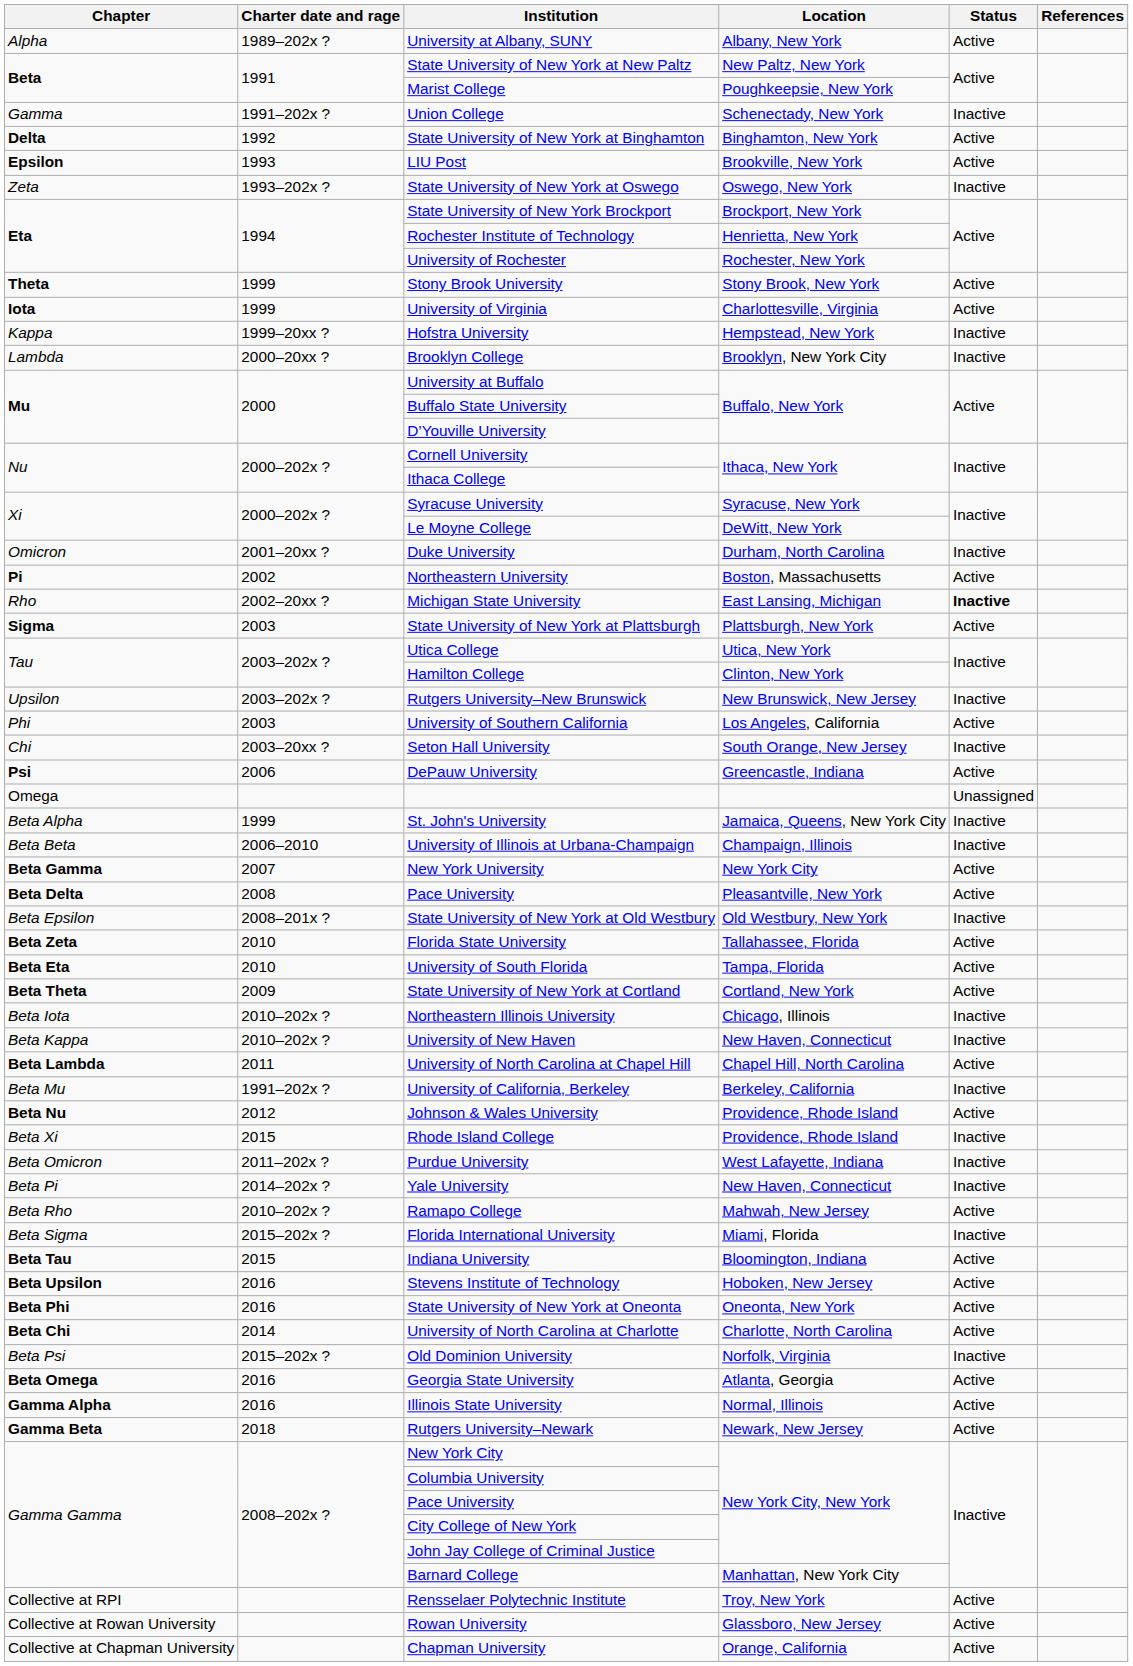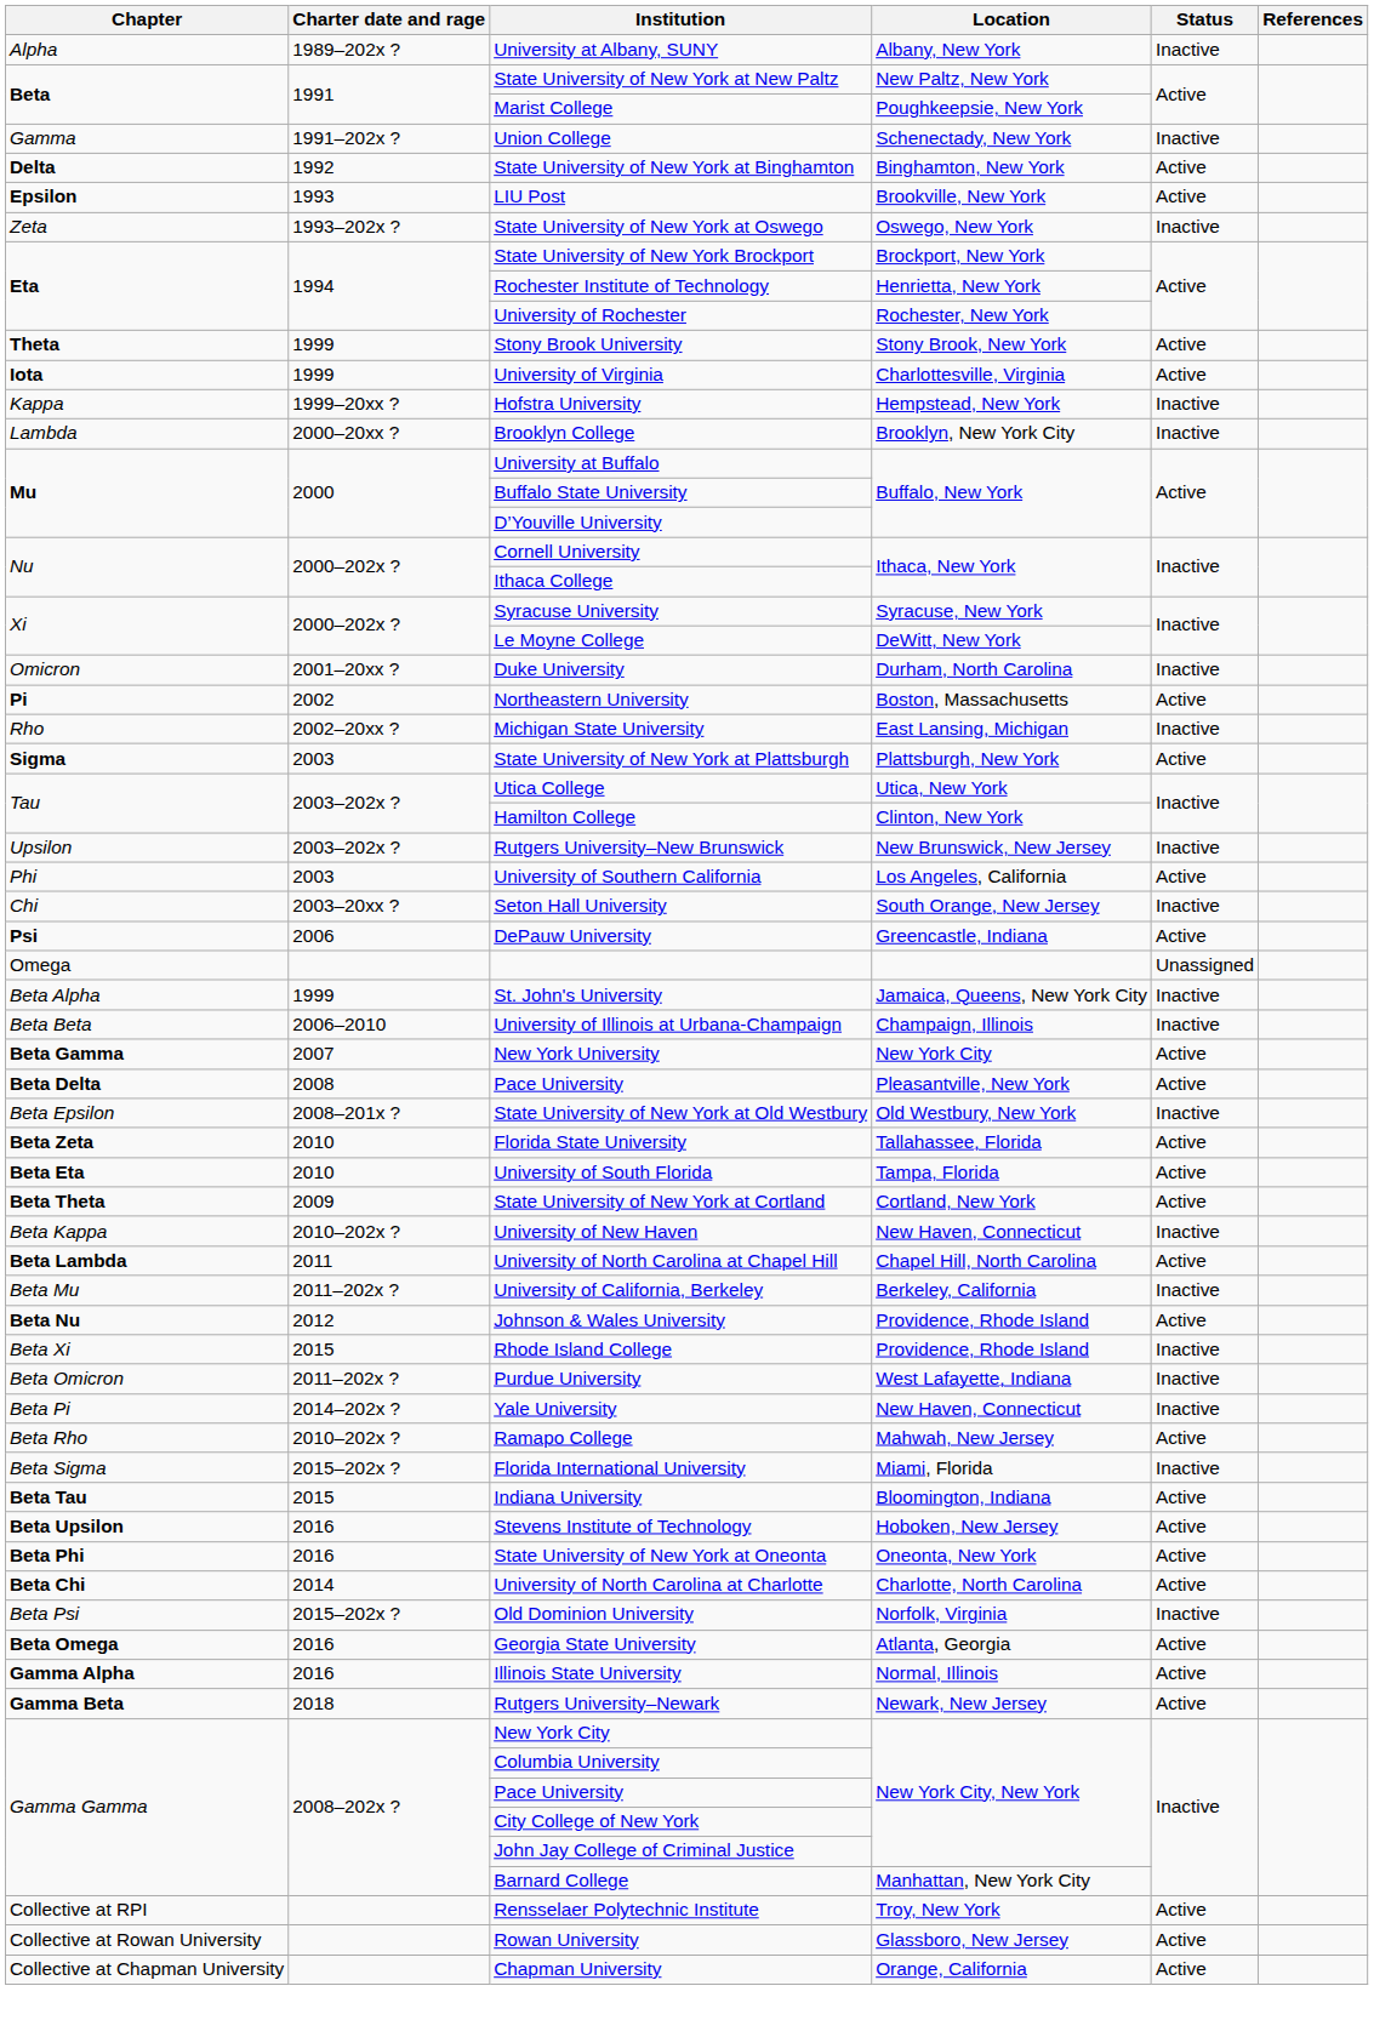 <table class="wikitable sortable">
 <tr>
 <th>Chapter</th>
 <th>Charter date and rage</th>
 <th>Institution</th>
 <th>Location</th>
 <th>Status</th>
 <th>References</th>
 </tr>
 <tr>
 <td><em>Alpha</em></td>
 <td>1989–202x ?</td>
 <td><a href='#'>University at Albany, SUNY</a></td>
 <td><a href='#'>Albany, New York</a></td>
-<td>Active</td>
+<td>Inactive</td>
 <td></td>
 </tr>
 <tr>
 <td rowspan="2"><strong>Beta</strong></td>
 <td rowspan="2">1991</td>
 <td><a href='#'>State University of New York at New Paltz</a></td>
 <td><a href='#'>New Paltz, New York</a></td>
 <td rowspan="2">Active</td>
 <td rowspan="2"></td>
 </tr>
 <tr>
 <td><a href='#'>Marist College</a></td>
 <td><a href='#'>Poughkeepsie, New York</a></td>
 </tr>
 <tr>
 <td><em>Gamma</em></td>
 <td>1991–202x ?</td>
 <td><a href='#'>Union College</a></td>
 <td><a href='#'>Schenectady, New York</a></td>
 <td>Inactive</td>
 <td></td>
 </tr>
 <tr>
 <td><strong>Delta</strong></td>
 <td>1992</td>
 <td><a href='#'>State University of New York at Binghamton</a></td>
 <td><a href='#'>Binghamton, New York</a></td>
 <td>Active</td>
 <td></td>
 </tr>
 <tr>
 <td><strong>Epsilon</strong></td>
 <td>1993</td>
 <td><a href='#'>LIU Post</a></td>
 <td><a href='#'>Brookville, New York</a></td>
 <td>Active</td>
 <td></td>
 </tr>
 <tr>
 <td><em>Zeta</em></td>
 <td>1993–202x ?</td>
 <td><a href='#'>State University of New York at Oswego</a></td>
 <td><a href='#'>Oswego, New York</a></td>
 <td>Inactive</td>
 <td></td>
 </tr>
 <tr>
 <td rowspan="3"><strong>Eta</strong></td>
 <td rowspan="3">1994</td>
 <td><a href='#'>State University of New York Brockport</a></td>
 <td><a href='#'>Brockport, New York</a></td>
 <td rowspan="3">Active</td>
 <td rowspan="3"></td>
 </tr>
 <tr>
 <td><a href='#'>Rochester Institute of Technology</a></td>
 <td><a href='#'>Henrietta, New York</a></td>
 </tr>
 <tr>
 <td><a href='#'>University of Rochester</a></td>
 <td><a href='#'>Rochester, New York</a></td>
 </tr>
 <tr>
 <td><strong>Theta</strong></td>
 <td>1999</td>
 <td><a href='#'>Stony Brook University</a></td>
 <td><a href='#'>Stony Brook, New York</a></td>
 <td>Active</td>
 <td></td>
 </tr>
 <tr>
 <td><strong>Iota</strong></td>
 <td>1999</td>
 <td><a href='#'>University of Virginia</a></td>
 <td><a href='#'>Charlottesville, Virginia</a></td>
 <td>Active</td>
 <td></td>
 </tr>
 <tr>
 <td><em>Kappa</em></td>
 <td>1999–20xx ?</td>
 <td><a href='#'>Hofstra University</a></td>
 <td><a href='#'>Hempstead, New York</a></td>
 <td>Inactive</td>
 <td></td>
 </tr>
 <tr>
 <td><em>Lambda</em></td>
 <td>2000–20xx ?</td>
 <td><a href='#'>Brooklyn College</a></td>
 <td><a href='#'>Brooklyn</a>, New York City</td>
 <td>Inactive</td>
 <td></td>
 </tr>
 <tr>
 <td rowspan="3"><strong>Mu</strong></td>
 <td rowspan="3">2000</td>
 <td><a href='#'>University at Buffalo</a></td>
 <td rowspan="3"><a href='#'>Buffalo, New York</a></td>
 <td rowspan="3">Active</td>
 <td rowspan="3"></td>
 </tr>
 <tr>
 <td><a href='#'>Buffalo State University</a></td>
 </tr>
 <tr>
 <td><a href='#'>D’Youville University</a></td>
 </tr>
 <tr>
 <td rowspan="2"><em>Nu</em></td>
 <td rowspan="2">2000–202x ?</td>
 <td><a href='#'>Cornell University</a></td>
 <td rowspan="2"><a href='#'>Ithaca, New York</a></td>
 <td rowspan="2">Inactive</td>
 <td rowspan="2"></td>
 </tr>
 <tr>
 <td><a href='#'>Ithaca College</a></td>
 </tr>
 <tr>
 <td rowspan="2"><em>Xi</em></td>
 <td rowspan="2">2000–202x ?</td>
 <td><a href='#'>Syracuse University</a></td>
 <td><a href='#'>Syracuse, New York</a></td>
 <td rowspan="2">Inactive</td>
 <td rowspan="2"></td>
 </tr>
 <tr>
 <td><a href='#'>Le Moyne College</a></td>
 <td><a href='#'>DeWitt, New York</a></td>
 </tr>
 <tr>
 <td><em>Omicron</em></td>
 <td>2001–20xx ?</td>
 <td><a href='#'>Duke University</a></td>
 <td><a href='#'>Durham, North Carolina</a></td>
 <td>Inactive</td>
 <td></td>
 </tr>
 <tr>
 <td><strong>Pi</strong></td>
 <td>2002</td>
 <td><a href='#'>Northeastern University</a></td>
 <td><a href='#'>Boston</a>, Massachusetts</td>
 <td>Active</td>
 <td></td>
 </tr>
 <tr>
 <td><em>Rho</em></td>
 <td>2002–20xx ?</td>
 <td><a href='#'>Michigan State University</a></td>
 <td><a href='#'>East Lansing, Michigan</a></td>
-<td><strong>Inactive</strong></td>
+<td>Inactive</td>
 <td></td>
 </tr>
 <tr>
 <td><strong>Sigma</strong></td>
 <td>2003</td>
 <td><a href='#'>State University of New York at Plattsburgh</a></td>
 <td><a href='#'>Plattsburgh, New York</a></td>
 <td>Active</td>
 <td></td>
 </tr>
 <tr>
 <td rowspan="2"><em>Tau</em></td>
 <td rowspan="2">2003–202x ?</td>
 <td><a href='#'>Utica College</a></td>
 <td><a href='#'>Utica, New York</a></td>
 <td rowspan="2">Inactive</td>
 <td rowspan="2"></td>
 </tr>
 <tr>
 <td><a href='#'>Hamilton College</a></td>
 <td><a href='#'>Clinton, New York</a></td>
 </tr>
 <tr>
 <td><em>Upsilon</em></td>
 <td>2003–202x ?</td>
 <td><a href='#'>Rutgers University–New Brunswick</a></td>
 <td><a href='#'>New Brunswick, New Jersey</a></td>
 <td>Inactive</td>
 <td></td>
 </tr>
 <tr>
 <td><em>Phi</em></td>
 <td>2003</td>
 <td><a href='#'>University of Southern California</a></td>
 <td><a href='#'>Los Angeles</a>, California</td>
 <td>Active</td>
 <td></td>
 </tr>
 <tr>
 <td><em>Chi</em></td>
 <td>2003–20xx ?</td>
 <td><a href='#'>Seton Hall University</a></td>
 <td><a href='#'>South Orange, New Jersey</a></td>
 <td>Inactive</td>
 <td></td>
 </tr>
 <tr>
 <td><strong>Psi</strong></td>
 <td>2006</td>
 <td><a href='#'>DePauw University</a></td>
 <td><a href='#'>Greencastle, Indiana</a></td>
 <td>Active</td>
 <td></td>
 </tr>
 <tr>
 <td>Omega</td>
 <td></td>
 <td></td>
 <td></td>
 <td>Unassigned</td>
 <td></td>
 </tr>
 <tr>
 <td><em>Beta Alpha</em></td>
 <td>1999</td>
 <td><a href='#'>St. John's University</a></td>
 <td><a href='#'>Jamaica, Queens</a>, New York City</td>
 <td>Inactive</td>
 <td></td>
 </tr>
 <tr>
 <td><em>Beta Beta</em></td>
 <td>2006–2010</td>
 <td><a href='#'>University of Illinois at Urbana-Champaign</a></td>
 <td><a href='#'>Champaign, Illinois</a></td>
 <td>Inactive</td>
 <td></td>
 </tr>
 <tr>
 <td><strong>Beta Gamma</strong></td>
 <td>2007</td>
 <td><a href='#'>New York University</a></td>
 <td><a href='#'>New York City</a></td>
 <td>Active</td>
 <td></td>
 </tr>
 <tr>
 <td><strong>Beta Delta</strong></td>
 <td>2008</td>
 <td><a href='#'>Pace University</a></td>
 <td><a href='#'>Pleasantville, New York</a></td>
 <td>Active</td>
 <td></td>
 </tr>
 <tr>
 <td><em>Beta Epsilon</em></td>
 <td>2008–201x ?</td>
 <td><a href='#'>State University of New York at Old Westbury</a></td>
 <td><a href='#'>Old Westbury, New York</a></td>
 <td>Inactive</td>
 <td></td>
 </tr>
 <tr>
 <td><strong>Beta Zeta</strong></td>
 <td>2010</td>
 <td><a href='#'>Florida State University</a></td>
 <td><a href='#'>Tallahassee, Florida</a></td>
 <td>Active</td>
 <td></td>
 </tr>
 <tr>
 <td><strong>Beta Eta</strong></td>
 <td>2010</td>
 <td><a href='#'>University of South Florida</a></td>
 <td><a href='#'>Tampa, Florida</a></td>
 <td>Active</td>
 <td></td>
 </tr>
 <tr>
 <td><strong>Beta Theta</strong></td>
 <td>2009</td>
 <td><a href='#'>State University of New York at Cortland</a></td>
 <td><a href='#'>Cortland, New York</a></td>
 <td>Active</td>
 <td></td>
 </tr>
 <tr>
-<td><em>Beta Iota</em></td>
-<td>2010–202x ?</td>
-<td><a href='#'>Northeastern Illinois University</a></td>
-<td><a href='#'>Chicago</a>, Illinois</td>
-<td>Inactive</td>
-<td></td>
-</tr>
-<tr>
 <td><em>Beta Kappa</em></td>
 <td>2010–202x ?</td>
 <td><a href='#'>University of New Haven</a></td>
 <td><a href='#'>New Haven, Connecticut</a></td>
 <td>Inactive</td>
 <td></td>
 </tr>
 <tr>
 <td><strong>Beta Lambda</strong></td>
 <td>2011</td>
 <td><a href='#'>University of North Carolina at Chapel Hill</a></td>
 <td><a href='#'>Chapel Hill, North Carolina</a></td>
 <td>Active</td>
 <td></td>
 </tr>
 <tr>
 <td><em>Beta Mu</em></td>
-<td>1991–202x ?</td>
+<td>2011–202x ?</td>
 <td><a href='#'>University of California, Berkeley</a></td>
 <td><a href='#'>Berkeley, California</a></td>
 <td>Inactive</td>
 <td></td>
 </tr>
 <tr>
 <td><strong>Beta Nu</strong></td>
 <td>2012</td>
 <td><a href='#'>Johnson & Wales University</a></td>
 <td><a href='#'>Providence, Rhode Island</a></td>
 <td>Active</td>
 <td></td>
 </tr>
 <tr>
 <td><em>Beta Xi</em></td>
 <td>2015</td>
 <td><a href='#'>Rhode Island College</a></td>
 <td><a href='#'>Providence, Rhode Island</a></td>
 <td>Inactive</td>
 <td></td>
 </tr>
 <tr>
 <td><em>Beta Omicron</em></td>
 <td>2011–202x ?</td>
 <td><a href='#'>Purdue University</a></td>
 <td><a href='#'>West Lafayette, Indiana</a></td>
 <td>Inactive</td>
 <td></td>
 </tr>
 <tr>
 <td><em>Beta Pi</em></td>
 <td>2014–202x ?</td>
 <td><a href='#'>Yale University</a></td>
 <td><a href='#'>New Haven, Connecticut</a></td>
 <td>Inactive</td>
 <td></td>
 </tr>
 <tr>
 <td><em>Beta Rho</em></td>
 <td>2010–202x ?</td>
 <td><a href='#'>Ramapo College</a></td>
 <td><a href='#'>Mahwah, New Jersey</a></td>
 <td>Active</td>
 <td></td>
 </tr>
 <tr>
 <td><em>Beta Sigma</em></td>
 <td>2015–202x ?</td>
 <td><a href='#'>Florida International University</a></td>
 <td><a href='#'>Miami</a>, Florida</td>
 <td>Inactive</td>
 <td></td>
 </tr>
 <tr>
 <td><strong>Beta Tau</strong></td>
 <td>2015</td>
 <td><a href='#'>Indiana University</a></td>
 <td><a href='#'>Bloomington, Indiana</a></td>
 <td>Active</td>
 <td></td>
 </tr>
 <tr>
 <td><strong>Beta Upsilon</strong></td>
 <td>2016</td>
 <td><a href='#'>Stevens Institute of Technology</a></td>
 <td><a href='#'>Hoboken, New Jersey</a></td>
 <td>Active</td>
 <td></td>
 </tr>
 <tr>
 <td><strong>Beta Phi</strong></td>
 <td>2016</td>
 <td><a href='#'>State University of New York at Oneonta</a></td>
 <td><a href='#'>Oneonta, New York</a></td>
 <td>Active</td>
 <td></td>
 </tr>
 <tr>
 <td><strong>Beta Chi</strong></td>
 <td>2014</td>
 <td><a href='#'>University of North Carolina at Charlotte</a></td>
 <td><a href='#'>Charlotte, North Carolina</a></td>
 <td>Active</td>
 <td></td>
 </tr>
 <tr>
 <td><em>Beta Psi</em></td>
 <td>2015–202x ?</td>
 <td><a href='#'>Old Dominion University</a></td>
 <td><a href='#'>Norfolk, Virginia</a></td>
 <td>Inactive</td>
 <td></td>
 </tr>
 <tr>
 <td><strong>Beta Omega</strong></td>
 <td>2016</td>
 <td><a href='#'>Georgia State University</a></td>
 <td><a href='#'>Atlanta</a>, Georgia</td>
 <td>Active</td>
 <td></td>
 </tr>
 <tr>
 <td><strong>Gamma Alpha</strong></td>
 <td>2016</td>
 <td><a href='#'>Illinois State University</a></td>
 <td><a href='#'>Normal, Illinois</a></td>
 <td>Active</td>
 <td></td>
 </tr>
 <tr>
 <td><strong>Gamma Beta</strong></td>
 <td>2018</td>
 <td><a href='#'>Rutgers University–Newark</a></td>
 <td><a href='#'>Newark, New Jersey</a></td>
 <td>Active</td>
 <td></td>
 </tr>
 <tr>
 <td rowspan="6"><em>Gamma Gamma</em></td>
 <td rowspan="6">2008–202x ?</td>
 <td><a href='#'>New York City</a></td>
 <td rowspan="5"><a href='#'>New York City, New York</a></td>
 <td rowspan="6">Inactive</td>
 <td rowspan="6"></td>
 </tr>
 <tr>
 <td><a href='#'>Columbia University</a></td>
 </tr>
 <tr>
 <td><a href='#'>Pace University</a></td>
 </tr>
 <tr>
 <td><a href='#'>City College of New York</a></td>
 </tr>
 <tr>
 <td><a href='#'>John Jay College of Criminal Justice</a></td>
 </tr>
 <tr>
 <td><a href='#'>Barnard College</a></td>
 <td><a href='#'>Manhattan</a>, New York City</td>
 </tr>
 <tr>
 <td>Collective at RPI</td>
 <td></td>
 <td><a href='#'>Rensselaer Polytechnic Institute</a></td>
 <td><a href='#'>Troy, New York</a></td>
 <td>Active</td>
 <td></td>
 </tr>
 <tr>
 <td>Collective at Rowan University</td>
 <td></td>
 <td><a href='#'>Rowan University</a></td>
 <td><a href='#'>Glassboro, New Jersey</a></td>
 <td>Active</td>
 <td></td>
 </tr>
 <tr>
 <td>Collective at Chapman University</td>
 <td></td>
 <td><a href='#'>Chapman University</a></td>
 <td><a href='#'>Orange, California</a></td>
 <td>Active</td>
 <td></td>
 </tr>
 </table>
